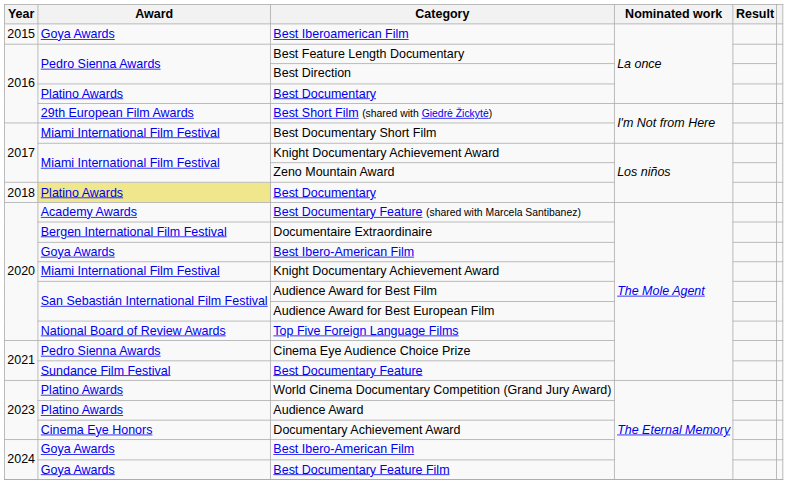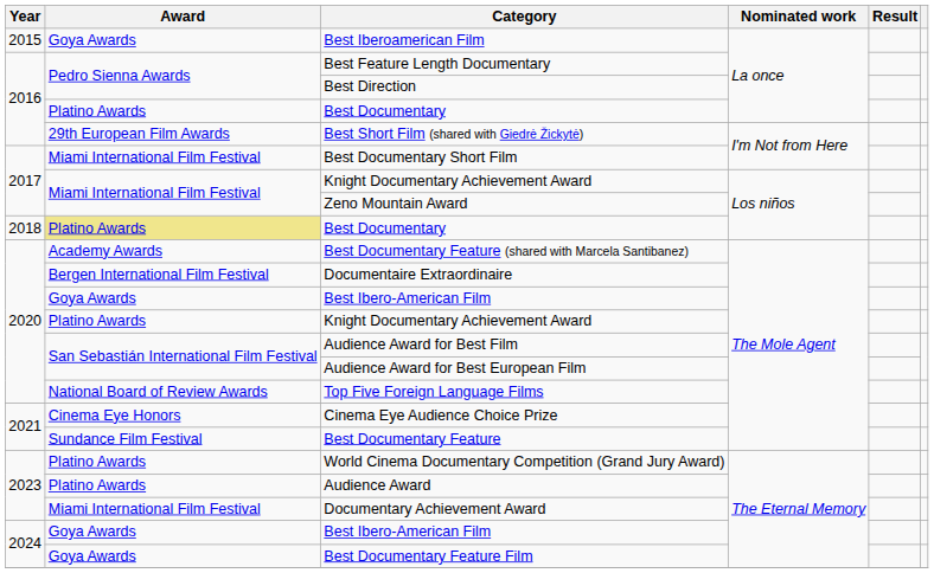 <table class="wikitable">
 <tr>
 <th>Year</th>
 <th>Award</th>
 <th>Category</th>
 <th>Nominated work</th>
 <th>Result</th>
 <th></th>
 </tr>
 <tr>
 <td>2015</td>
 <td><a href='#'>Goya Awards</a></td>
 <td><a href='#'>Best Iberoamerican Film</a></td>
 <td rowspan="4"><em>La once</em></td>
 <td></td>
 <td></td>
 </tr>
 <tr>
 <td rowspan="4">2016</td>
 <td rowspan="2"><a href='#'>Pedro Sienna Awards</a></td>
 <td>Best Feature Length Documentary</td>
 <td></td>
 <td rowspan="2"></td>
 </tr>
 <tr>
 <td>Best Direction</td>
 <td></td>
 </tr>
 <tr>
 <td><a href='#'>Platino Awards</a></td>
 <td><a href='#'>Best Documentary</a></td>
 <td></td>
 <td></td>
 </tr>
 <tr>
 <td><a href='#'>29th European Film Awards</a></td>
 <td><a href='#'>Best Short Film</a> <small>(shared with <a href='#'>Giedrė Žickytė</a>)</small></td>
 <td rowspan="2"><em>I'm Not from Here</em></td>
 <td></td>
 <td></td>
 </tr>
 <tr>
 <td rowspan="3">2017</td>
 <td><a href='#'>Miami International Film Festival</a></td>
 <td>Best Documentary Short Film</td>
 <td></td>
 <td></td>
 </tr>
 <tr>
 <td rowspan="2"><a href='#'>Miami International Film Festival</a></td>
 <td>Knight Documentary Achievement Award</td>
 <td rowspan="3"><em>Los niños</em></td>
 <td></td>
 <td rowspan="2"></td>
 </tr>
 <tr>
 <td>Zeno Mountain Award</td>
 <td></td>
 </tr>
 <tr>
 <td>2018</td>
 <td style="background: khaki;"><a href='#'>Platino Awards</a></td>
 <td><a href='#'>Best Documentary</a></td>
 <td></td>
 <td></td>
 </tr>
 <tr>
 <td rowspan="7">2020</td>
 <td><a href='#'>Academy Awards</a></td>
 <td><a href='#'>Best Documentary Feature</a> <small>(shared with Marcela Santibanez)</small></td>
 <td rowspan="9"><em><a href='#'>The Mole Agent</a></em></td>
 <td></td>
 <td></td>
 </tr>
 <tr>
 <td><a href='#'>Bergen International Film Festival</a></td>
 <td>Documentaire Extraordinaire</td>
 <td></td>
 <td></td>
 </tr>
 <tr>
 <td><a href='#'>Goya Awards</a></td>
 <td><a href='#'>Best Ibero-American Film</a></td>
 <td></td>
 <td></td>
 </tr>
 <tr>
-<td><a href='#'>Miami International Film Festival</a></td>
+<td><a href='#'>Platino Awards</a></td>
 <td>Knight Documentary Achievement Award</td>
 <td></td>
 <td></td>
 </tr>
 <tr>
 <td rowspan="2"><a href='#'>San Sebastián International Film Festival</a></td>
 <td>Audience Award for Best Film</td>
 <td></td>
 <td rowspan="2"></td>
 </tr>
 <tr>
 <td>Audience Award for Best European Film</td>
 <td></td>
 </tr>
 <tr>
 <td><a href='#'>National Board of Review Awards</a></td>
 <td><a href='#'>Top Five Foreign Language Films</a></td>
 <td></td>
 <td></td>
 </tr>
 <tr>
 <td rowspan="2">2021</td>
-<td><a href='#'>Pedro Sienna Awards</a></td>
+<td><a href='#'>Cinema Eye Honors</a></td>
 <td>Cinema Eye Audience Choice Prize</td>
 <td></td>
 <td></td>
 </tr>
 <tr>
 <td><a href='#'>Sundance Film Festival</a></td>
 <td><a href='#'>Best Documentary Feature</a></td>
 <td></td>
 <td></td>
 </tr>
 <tr>
 <td rowspan="3">2023</td>
 <td><a href='#'>Platino Awards</a></td>
 <td>World Cinema Documentary Competition (Grand Jury Award)</td>
 <td rowspan="5"><em><a href='#'>The Eternal Memory</a></em></td>
 <td></td>
 <td></td>
 </tr>
 <tr>
 <td><a href='#'>Platino Awards</a></td>
 <td>Audience Award</td>
 <td></td>
 <td></td>
 </tr>
 <tr>
-<td><a href='#'>Cinema Eye Honors</a></td>
+<td><a href='#'>Miami International Film Festival</a></td>
 <td>Documentary Achievement Award</td>
 <td></td>
 <td></td>
 </tr>
 <tr>
 <td rowspan="2">2024</td>
 <td><a href='#'>Goya Awards</a></td>
 <td><a href='#'>Best Ibero-American Film</a></td>
 <td></td>
 <td></td>
 </tr>
 <tr>
 <td><a href='#'>Goya Awards</a></td>
 <td><a href='#'>Best Documentary Feature Film</a></td>
 <td></td>
 <td></td>
 </tr>
 <tr>
 </tr>
 </table>
